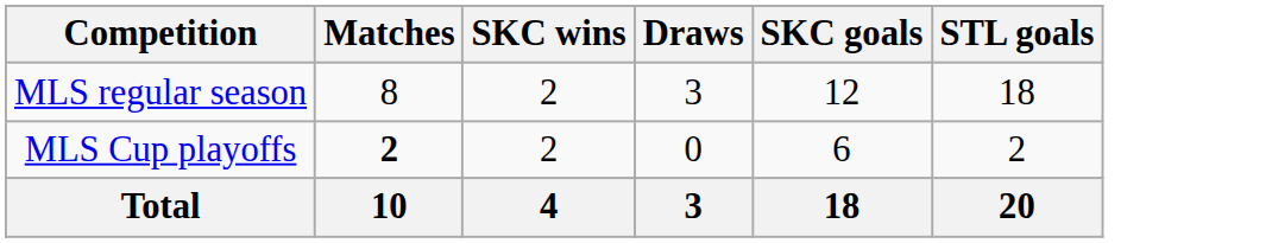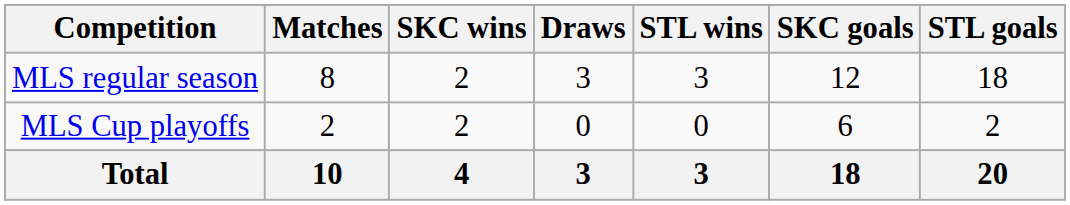 <table class="wikitable" style="text-align: center;">
 <tr>
 <th>Competition</th>
 <th>Matches</th>
 <th>SKC wins</th>
 <th>Draws</th>
+<th>STL wins</th>
 <th>SKC goals</th>
 <th>STL goals</th>
 </tr>
 <tr>
 <td><a href='#'>MLS regular season</a></td>
 <td>8</td>
 <td>2</td>
 <td>3</td>
+<td>3</td>
 <td>12</td>
 <td>18</td>
 </tr>
 <tr>
 <td><a href='#'>MLS Cup playoffs</a></td>
-<td><strong>2</strong></td>
 <td>2</td>
+<td>2</td>
+<td>0</td>
 <td>0</td>
 <td>6</td>
 <td>2</td>
 </tr>
 <tr>
 <th>Total</th>
 <th>10</th>
 <th>4</th>
 <th>3</th>
+<th>3</th>
 <th>18</th>
 <th>20</th>
 </tr>
 </table>
